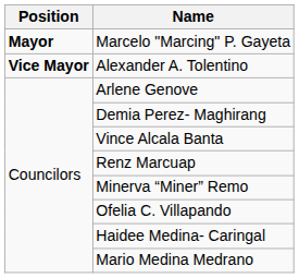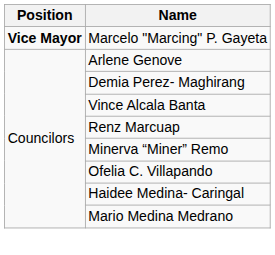 <table class=wikitable>
 <tr>
 <th>Position</th>
 <th>Name</th>
 </tr>
 <tr>
-<td><strong>Mayor</strong></td>
+<td><strong>Vice Mayor</strong></td>
 <td>Marcelo "Marcing" P. Gayeta</td>
-</tr>
-<tr>
-<td><strong>Vice Mayor</strong></td>
-<td>Alexander A. Tolentino</td>
 </tr>
 <tr>
 <td rowspan=10>Councilors</td>
 <td>Arlene Genove</td>
 </tr>
 <tr>
 <td>Demia Perez- Maghirang</td>
 </tr>
 <tr>
 <td>Vince Alcala Banta</td>
 </tr>
 <tr>
 <td>Renz Marcuap</td>
 </tr>
 <tr>
 <td>Minerva “Miner” Remo</td>
 </tr>
 <tr>
 <td>Ofelia C. Villapando</td>
 </tr>
 <tr>
 <td>Haidee Medina- Caringal</td>
 </tr>
 <tr>
 <td>Mario Medina Medrano</td>
 </tr>
 </table>
